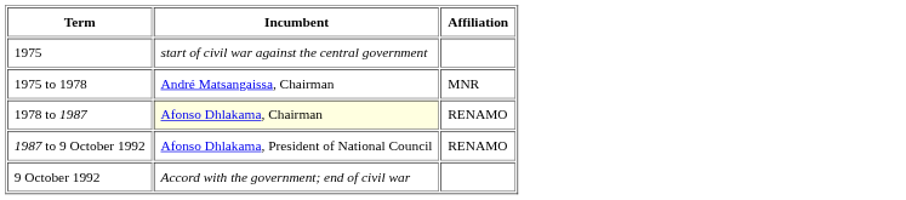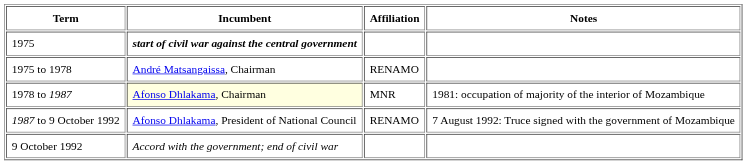 <table border="1" cellpadding="7">
 <tr>
 <th>Term</th>
 <th>Incumbent</th>
 <th>Affiliation</th>
+<th>Notes</th>
 </tr>
 <tr>
 <td>1975</td>
-<td><em>start of civil war against the central government</em></td>
+<td><strong><em>start of civil war against the central government</em></strong></td>
+<td></td>
 <td></td>
 </tr>
 <tr>
 <td>1975 to 1978</td>
 <td><a href='#'>André Matsangaissa</a>, Chairman</td>
-<td>MNR</td>
+<td>RENAMO</td>
+<td></td>
 </tr>
 <tr>
 <td>1978 to <em>1987</em></td>
 <td style="background: lightyellow;"><a href='#'>Afonso Dhlakama</a>, Chairman</td>
-<td>RENAMO</td>
+<td>MNR</td>
+<td>1981: occupation of majority of the interior of Mozambique</td>
 </tr>
 <tr>
 <td><em>1987</em> to 9 October 1992</td>
 <td><a href='#'>Afonso Dhlakama</a>, President of National Council</td>
 <td>RENAMO</td>
+<td>7 August 1992: Truce signed with the government of Mozambique</td>
 </tr>
 <tr>
 <td>9 October 1992</td>
 <td><em>Accord with the government; end of civil war </em></td>
 <td></td>
+<td></td>
 </tr>
 </table>
